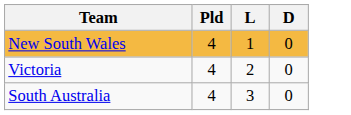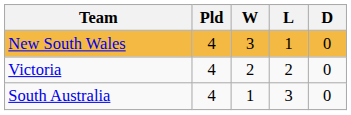 <table class="wikitable" style="text-align:center;">
 <tr>
 <th width=175>Team</th>
 <th style="width:30px;" abbr="Played">Pld</th>
+<th style="width:30px;" abbr="Won">W</th>
 <th style="width:30px;" abbr="Lost">L</th>
 <th style="width:30px;" abbr="Drawn">D</th>
 </tr>
 <tr style="background:#f4b942;">
 <td style="text-align:left;"><a href='#'>New South Wales</a></td>
 <td>4</td>
+<td>3</td>
 <td>1</td>
 <td>0</td>
 </tr>
 <tr>
 <td style="text-align:left;"><a href='#'>Victoria</a></td>
 <td>4</td>
 <td>2</td>
+<td>2</td>
 <td>0</td>
 </tr>
 <tr>
 <td style="text-align:left;"><a href='#'>South Australia</a></td>
 <td>4</td>
+<td>1</td>
 <td>3</td>
 <td>0</td>
 </tr>
 </table>
